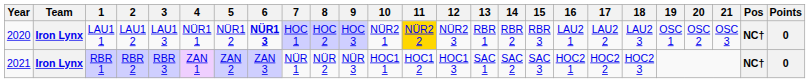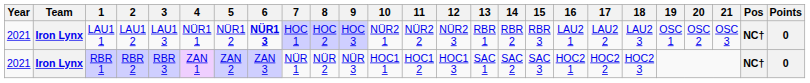 <table class="wikitable" style="text-align:center; font-size:85%">
 <tr>
 <th>Year</th>
 <th>Team</th>
 <th>1</th>
 <th>2</th>
 <th>3</th>
 <th>4</th>
 <th>5</th>
 <th>6</th>
 <th>7</th>
 <th>8</th>
 <th>9</th>
 <th>10</th>
 <th>11</th>
 <th>12</th>
 <th>13</th>
 <th>14</th>
 <th>15</th>
 <th>16</th>
 <th>17</th>
 <th>18</th>
 <th>19</th>
 <th>20</th>
 <th>21</th>
 <th>Pos</th>
 <th>Points</th>
 </tr>
 <tr>
-<td><a href='#'>2020</a></td>
+<td><a href='#'>2021</a></td>
 <th nowrap><a href='#'>Iron Lynx</a></th>
 <td style="background:# ;"><a href='#'>LAU1<br>1</a></td>
 <td><a href='#'>LAU1<br>2</a></td>
 <td><a href='#'>LAU1<br>3</a></td>
 <td><a href='#'>NÜR1<br>1</a></td>
 <td><a href='#'>NÜR1<br>2</a></td>
 <td><strong><a href='#'>NÜR1<br>3</a></strong></td>
 <td style="background:#CFCFFF;"><a href='#'>HOC<br>1</a><br></td>
 <td style="background:#CFCFFF;"><a href='#'>HOC<br>2</a><br></td>
 <td style="background:#CFCFFF;"><a href='#'>HOC<br>3</a><br></td>
 <td><a href='#'>NÜR2<br>1</a></td>
-<td style="background: gold;"><a href='#'>NÜR2<br>2</a></td>
+<td><a href='#'>NÜR2<br>2</a></td>
 <td><a href='#'>NÜR2<br>3</a></td>
 <td><a href='#'>RBR<br>1</a></td>
 <td><a href='#'>RBR<br>2</a></td>
 <td><a href='#'>RBR<br>3</a></td>
 <td><a href='#'>LAU2<br>1</a></td>
 <td><a href='#'>LAU2<br>2</a></td>
 <td><a href='#'>LAU2<br>3</a></td>
 <td><a href='#'>OSC<br>1</a></td>
 <td><a href='#'>OSC<br>2</a></td>
 <td><a href='#'>OSC<br>3</a></td>
 <th>NC†</th>
 <th>0</th>
 </tr>
 <tr>
 <td><a href='#'>2021</a></td>
 <th><a href='#'>Iron Lynx</a></th>
 <td style="background:#CFCFFF;"><a href='#'>RBR<br>1</a><br></td>
 <td style="background:#CFCFFF;"><a href='#'>RBR<br>2</a><br></td>
 <td style="background:#CFCFFF;"><a href='#'>RBR<br>3</a><br></td>
 <td style="background:#EFCFFF;"><a href='#'>ZAN<br>1</a><br></td>
 <td style="background:#CFCFFF;"><a href='#'>ZAN<br>2</a><br></td>
 <td style="background:#CFCFFF;"><a href='#'>ZAN<br>3</a><br></td>
 <td><a href='#'>NÜR<br>1</a></td>
 <td><a href='#'>NÜR<br>2</a></td>
 <td><a href='#'>NÜR<br>3</a></td>
 <td><a href='#'>HOC1<br>1</a></td>
 <td><a href='#'>HOC1<br>2</a></td>
 <td><a href='#'>HOC1<br>3</a></td>
 <td><a href='#'>SAC<br>1</a></td>
 <td><a href='#'>SAC<br>2</a></td>
 <td><a href='#'>SAC<br>3</a></td>
 <td><a href='#'>HOC2<br>1</a></td>
 <td><a href='#'>HOC2<br>2</a></td>
 <td><a href='#'>HOC2<br>3</a></td>
 <td colspan=3></td>
 <th>NC†</th>
 <th>0</th>
 </tr>
 </table>
